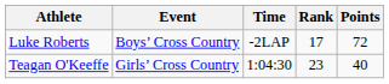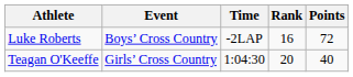 <table class="wikitable" border="1" style="font-size:90%">
 <tr>
 <th>Athlete</th>
 <th>Event</th>
 <th>Time</th>
 <th>Rank</th>
 <th>Points</th>
 </tr>
 <tr>
 <td><a href='#'>Luke Roberts</a></td>
 <td><a href='#'>Boys’ Cross Country</a></td>
 <td align=center>-2LAP</td>
-<td align=center>17</td>
+<td align=center>16</td>
 <td align=center>72</td>
 </tr>
 <tr>
 <td><a href='#'>Teagan O'Keeffe</a></td>
 <td><a href='#'>Girls’ Cross Country</a></td>
 <td align=center>1:04:30</td>
-<td align=center>23</td>
+<td align=center>20</td>
 <td align=center>40</td>
 </tr>
 </table>
